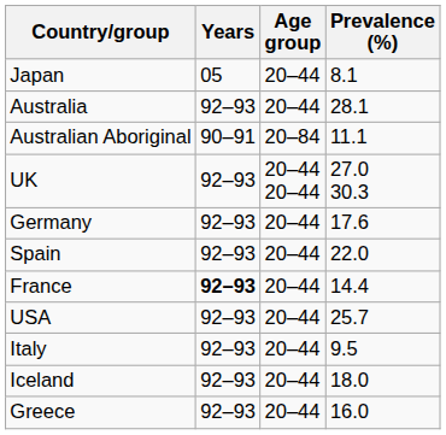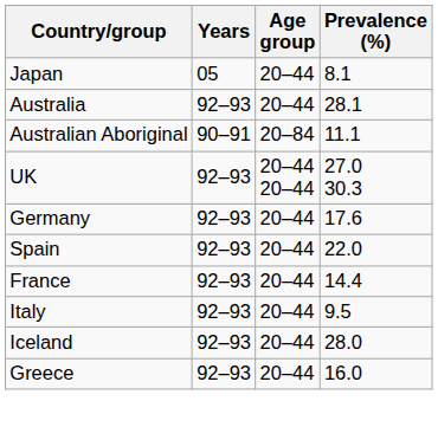 <table class="wikitable">
 <tr>
 <th>Country/group</th>
 <th>Years</th>
 <th>Age<br>group</th>
 <th>Prevalence<br>(%)</th>
 </tr>
 <tr>
 <td>Japan</td>
 <td>05</td>
 <td>20–44</td>
 <td>8.1</td>
 </tr>
 <tr>
 <td>Australia</td>
 <td>92–93</td>
 <td>20–44</td>
 <td>28.1</td>
 </tr>
 <tr>
 <td>Australian Aboriginal</td>
 <td>90–91</td>
 <td>20–84</td>
 <td>11.1</td>
 </tr>
 <tr>
 <td>UK<br></td>
 <td>92–93</td>
 <td>20–44<br>20–44</td>
 <td>27.0<br>30.3</td>
 </tr>
 <tr>
 <td>Germany</td>
 <td>92–93</td>
 <td>20–44</td>
 <td>17.6</td>
 </tr>
 <tr>
 <td>Spain</td>
 <td>92–93</td>
 <td>20–44</td>
 <td>22.0</td>
 </tr>
 <tr>
 <td>France</td>
-<td><strong>92–93</strong></td>
+<td>92–93</td>
 <td>20–44</td>
 <td>14.4</td>
-</tr>
-<tr>
-<td>USA</td>
-<td>92–93</td>
-<td>20–44</td>
-<td>25.7</td>
 </tr>
 <tr>
 <td>Italy</td>
 <td>92–93</td>
 <td>20–44</td>
 <td>9.5</td>
 </tr>
 <tr>
 <td>Iceland</td>
 <td>92–93</td>
 <td>20–44</td>
-<td>18.0</td>
+<td>28.0</td>
 </tr>
 <tr>
 <td>Greece</td>
 <td>92–93</td>
 <td>20–44</td>
 <td>16.0</td>
 </tr>
 </table>
